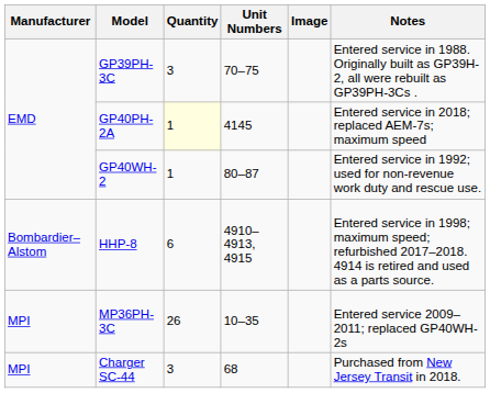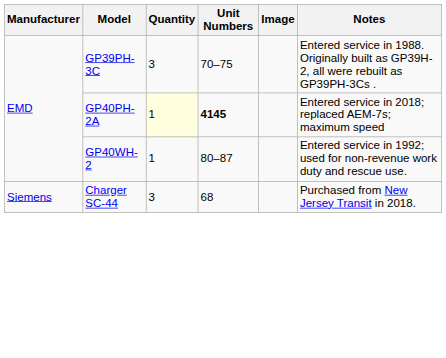 <table class="wikitable">
 <tr>
 <th>Manufacturer</th>
 <th>Model</th>
 <th>Quantity</th>
 <th>Unit Numbers</th>
 <th>Image</th>
 <th>Notes</th>
 </tr>
 <tr>
 <td rowspan="3"><a href='#'>EMD</a></td>
 <td><a href='#'>GP39PH-3C</a></td>
 <td>3</td>
 <td>70–75</td>
 <td></td>
 <td>Entered service in 1988. Originally built as GP39H-2, all were rebuilt as GP39PH-3Cs .</td>
 </tr>
 <tr>
 <td><a href='#'>GP40PH-2A</a></td>
 <td style="background: lightyellow;">1</td>
-<td>4145</td>
+<td><strong>4145</strong></td>
 <td></td>
 <td>Entered service in 2018; replaced AEM-7s;  maximum speed</td>
 </tr>
 <tr>
 <td><a href='#'>GP40WH-2</a></td>
 <td>1</td>
 <td>80–87</td>
 <td></td>
 <td>Entered service in 1992; used for non-revenue work duty and rescue use.</td>
 </tr>
 <tr>
-<td><a href='#'>Bombardier–</a> <a href='#'>Alstom</a></td>
-<td><a href='#'>HHP-8</a></td>
-<td>6</td>
-<td>4910–4913, 4915</td>
-<td></td>
-<td><br>Entered service in 1998;  maximum speed; refurbished 2017–2018.  4914 is retired and used as a parts source.</td>
-</tr>
-<tr>
-<td><a href='#'>MPI</a></td>
-<td><a href='#'>MP36PH-3C</a></td>
-<td>26</td>
-<td>10–35</td>
-<td></td>
-<td><br>Entered service 2009–2011; replaced GP40WH-2s</td>
-</tr>
-<tr>
-<td><a href='#'>MPI</a></td>
+<td><a href='#'>Siemens</a></td>
 <td><a href='#'>Charger SC-44</a></td>
 <td>3</td>
 <td>68</td>
 <td></td>
 <td>Purchased from <a href='#'>New Jersey Transit</a> in 2018.</td>
 </tr>
 </table>
